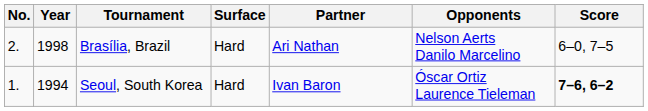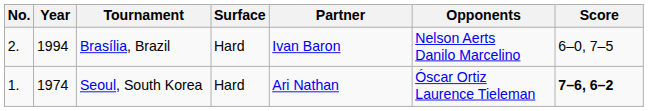 <table class="sortable wikitable" style=font-size:97%>
 <tr>
 <th style="width:20px" class="unsortable">No.</th>
 <th style="width:40px">Year</th>
 <th style="width:140px">Tournament</th>
 <th style="width:50px">Surface</th>
 <th style="width:150px">Partner</th>
 <th style="width:150px">Opponents</th>
 <th style="width:90px" class="unsortable">Score</th>
 </tr>
 <tr>
 <td>2.</td>
-<td>1998</td>
+<td>1994</td>
 <td><a href='#'>Brasília</a>, Brazil</td>
 <td>Hard</td>
-<td> <a href='#'>Ari Nathan</a></td>
+<td> <a href='#'>Ivan Baron</a></td>
 <td> <a href='#'>Nelson Aerts</a><br> <a href='#'>Danilo Marcelino</a></td>
 <td>6–0, 7–5</td>
 </tr>
 <tr>
 <td>1.</td>
-<td>1994</td>
+<td>1974</td>
 <td><a href='#'>Seoul</a>, South Korea</td>
 <td>Hard</td>
-<td> <a href='#'>Ivan Baron</a></td>
+<td> <a href='#'>Ari Nathan</a></td>
 <td> <a href='#'>Óscar Ortiz</a><br> <a href='#'>Laurence Tieleman</a></td>
 <td><strong>7–6, 6–2</strong></td>
 </tr>
 </table>
